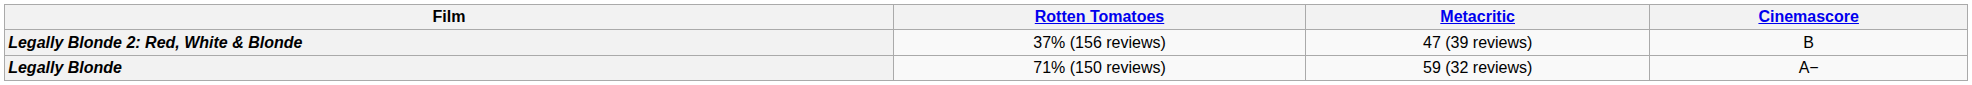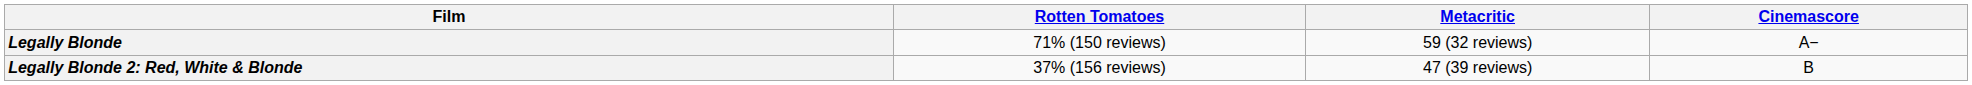 <table class="wikitable" width=99% border="1" style="text-align: center;">
 <tr>
 <th>Film</th>
 <th><a href='#'>Rotten Tomatoes</a></th>
 <th><a href='#'>Metacritic</a></th>
 <th><a href='#'>Cinemascore</a></th>
 </tr>
 <tr>
+<th style="text-align: left;"><em>Legally Blonde</em></th>
+<td>71% (150 reviews)</td>
+<td>59 (32 reviews)</td>
+<td>A−</td>
+</tr>
+<tr>
 <th style="text-align: left;"><em>Legally Blonde 2: Red, White & Blonde</em></th>
 <td>37% (156 reviews)</td>
 <td>47 (39 reviews)</td>
 <td>B</td>
 </tr>
-<tr>
-<th style="text-align: left;"><em>Legally Blonde</em></th>
-<td>71% (150 reviews)</td>
-<td>59 (32 reviews)</td>
-<td>A−</td>
-</tr>
 </table>
